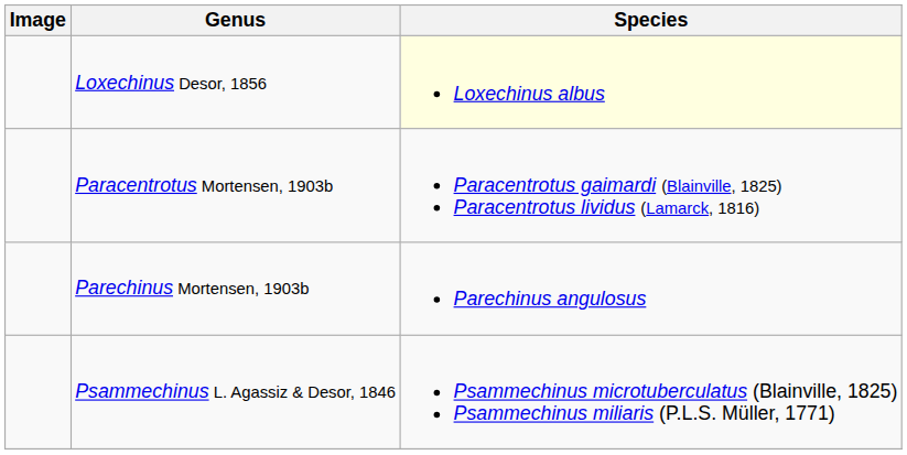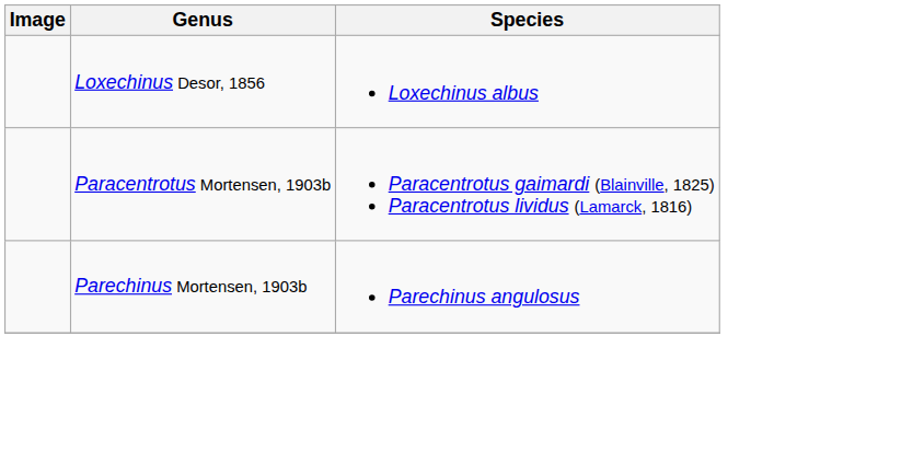 <table class="wikitable">
 <tr>
 <th>Image</th>
 <th>Genus</th>
 <th>Species</th>
 </tr>
 <tr>
 <td></td>
 <td><em><a href='#'>Loxechinus</a></em><small> Desor, 1856</small></td>
-<td style="background: lightyellow;"><br><ul><li><em><a href='#'>Loxechinus albus</a></em></li></ul></td>
+<td><br><ul><li><em><a href='#'>Loxechinus albus</a></em></li></ul></td>
 </tr>
 <tr>
 <td></td>
 <td><em><a href='#'>Paracentrotus</a></em><small> Mortensen, 1903b</small></td>
 <td><br><ul><li><em><a href='#'>Paracentrotus gaimardi</a></em> <small>(<a href='#'>Blainville</a>, 1825)</small></li><li><em><a href='#'>Paracentrotus lividus</a></em> <small>(<a href='#'>Lamarck</a>, 1816)</small></li></ul></td>
 </tr>
 <tr>
 <td></td>
 <td><em><a href='#'>Parechinus</a></em><small> Mortensen, 1903b</small></td>
 <td><br><ul><li><em><a href='#'>Parechinus angulosus</a></em></li></ul></td>
 </tr>
 <tr>
-<td></td>
-<td><em><a href='#'>Psammechinus</a></em><small> L. Agassiz & Desor, 1846</small> </td>
-<td><br><ul><li><em><a href='#'>Psammechinus microtuberculatus</a></em> (Blainville, 1825)</li><li><em><a href='#'>Psammechinus miliaris</a></em> (P.L.S. Müller, 1771)</li></ul></td>
-</tr>
-<tr>
 </tr>
 </table>
